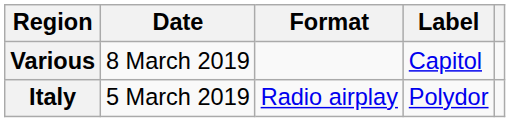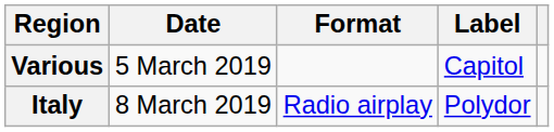 <table class="wikitable plainrowheaders">
 <tr>
 <th>Region</th>
 <th>Date</th>
 <th>Format</th>
 <th>Label</th>
 <th scope="col"></th>
 </tr>
 <tr>
 <th scope="row">Various</th>
-<td>8 March 2019</td>
+<td>5 March 2019</td>
 <td></td>
 <td><a href='#'>Capitol</a></td>
 <td style="text-align:center;"></td>
 </tr>
 <tr>
 <th scope="row">Italy</th>
-<td>5 March 2019</td>
+<td>8 March 2019</td>
 <td><a href='#'>Radio airplay</a></td>
 <td><a href='#'>Polydor</a></td>
 <td style="text-align:center;"></td>
 </tr>
 </table>
